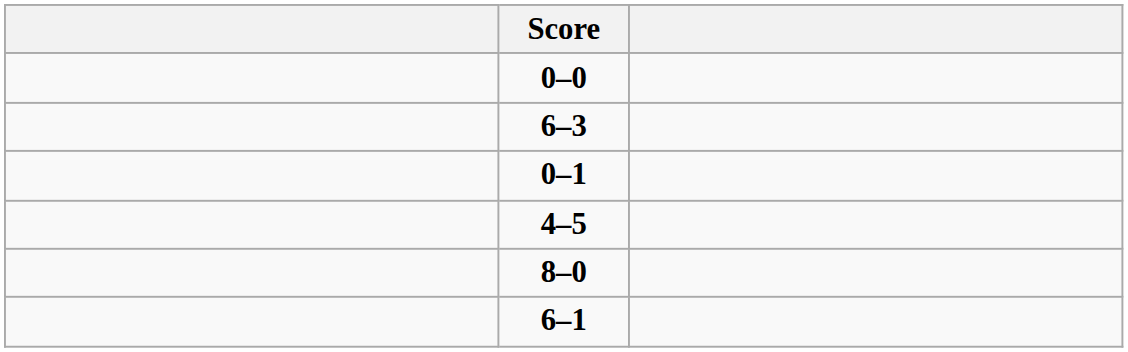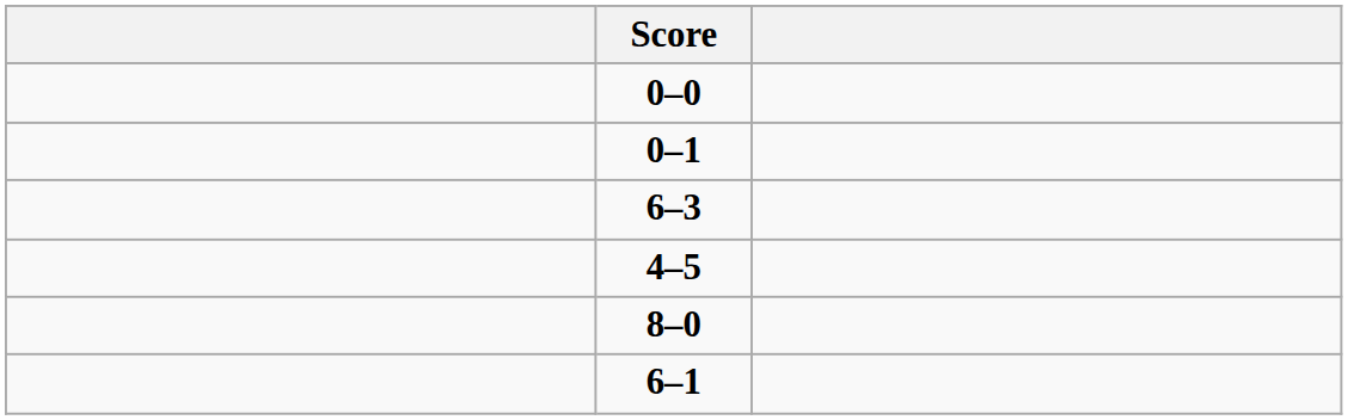 <table class="wikitable" style="text-align: center; font-size:100% ">
 <tr>
 <th align="right" width="250"></th>
 <th width="60">Score</th>
 <th align="left" width="250"></th>
 </tr>
 <tr>
 <td align=left></td>
 <td align=center><strong>0–0</strong></td>
 <td align=left></td>
 </tr>
 <tr>
 <td align=left></td>
-<td align=center><strong>6–3</strong></td>
+<td align=center><strong>0–1</strong></td>
 <td align=left></td>
 </tr>
 <tr>
 <td align=left></td>
-<td align=center><strong>0–1</strong></td>
+<td align=center><strong>6–3</strong></td>
 <td align=left></td>
 </tr>
 <tr>
 <td align=left></td>
 <td align=center><strong>4–5</strong></td>
 <td align=left></td>
 </tr>
 <tr>
 <td align=left></td>
 <td align=center><strong>8–0</strong></td>
 <td align=left></td>
 </tr>
 <tr>
 <td align=left></td>
 <td align=center><strong>6–1</strong></td>
 <td align=left></td>
 </tr>
 </table>
